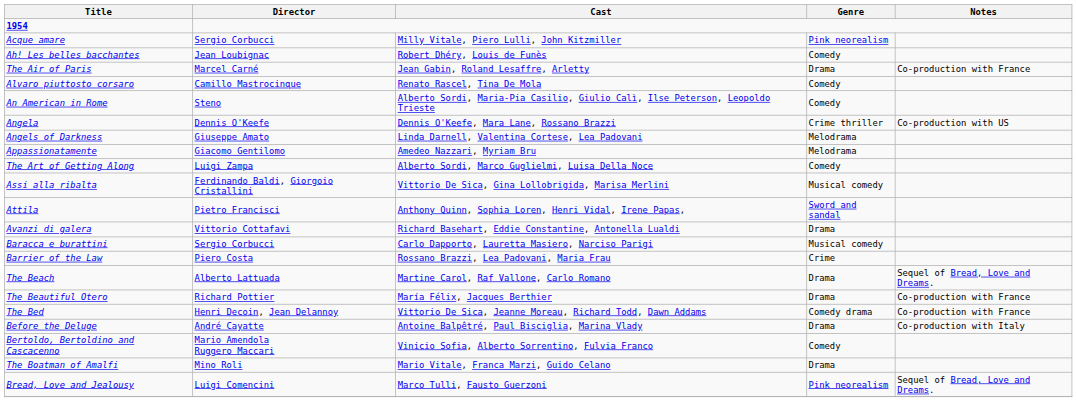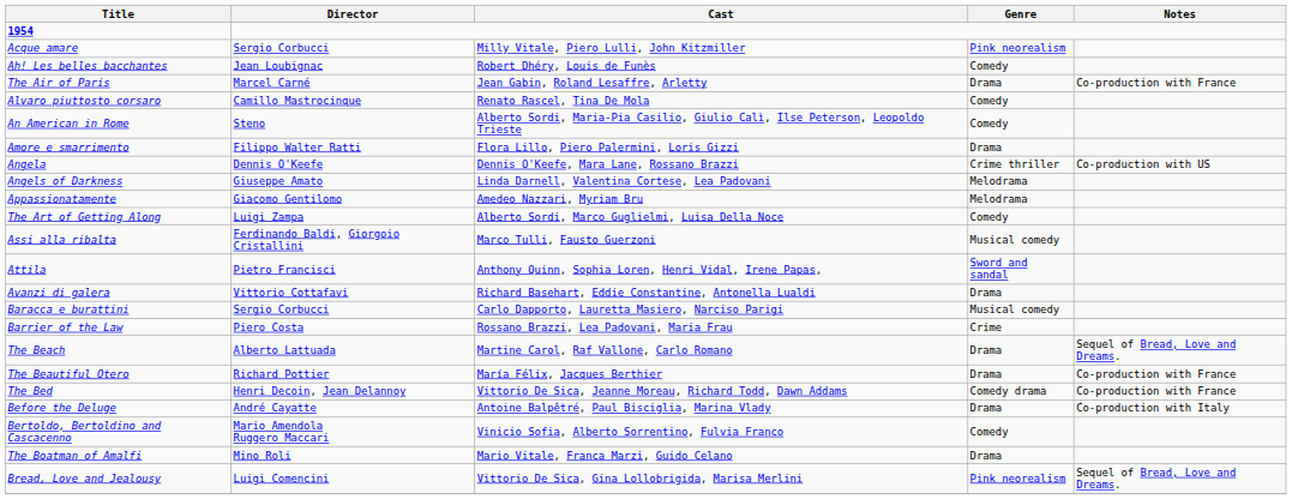 <table class="wikitable">
 <tr>
 <th>Title</th>
 <th>Director</th>
 <th>Cast</th>
 <th>Genre</th>
 <th>Notes</th>
 </tr>
 <tr>
 <td><strong><a href='#'>1954</a></strong></td>
 </tr>
 <tr>
 <td><em><a href='#'>Acque amare</a></em></td>
 <td><a href='#'>Sergio Corbucci</a></td>
 <td><a href='#'>Milly Vitale</a>, <a href='#'>Piero Lulli</a>, <a href='#'>John Kitzmiller</a></td>
 <td><a href='#'>Pink neorealism</a></td>
 <td></td>
 </tr>
 <tr>
 <td><em><a href='#'>Ah! Les belles bacchantes</a></em></td>
 <td><a href='#'>Jean Loubignac</a></td>
 <td><a href='#'>Robert Dhéry</a>, <a href='#'>Louis de Funès</a></td>
 <td>Comedy</td>
 <td></td>
 </tr>
 <tr>
 <td><em><a href='#'>The Air of Paris</a></em></td>
 <td><a href='#'>Marcel Carné</a></td>
 <td><a href='#'>Jean Gabin</a>, <a href='#'>Roland Lesaffre</a>, <a href='#'>Arletty</a></td>
 <td>Drama</td>
 <td>Co-production with France</td>
 </tr>
 <tr>
 <td><em><a href='#'>Alvaro piuttosto corsaro</a></em></td>
 <td><a href='#'>Camillo Mastrocinque</a></td>
 <td><a href='#'>Renato Rascel</a>, <a href='#'>Tina De Mola</a></td>
 <td>Comedy</td>
 <td></td>
 </tr>
 <tr>
 <td><em><a href='#'>An American in Rome</a></em></td>
 <td><a href='#'>Steno</a></td>
 <td><a href='#'>Alberto Sordi</a>, <a href='#'>Maria-Pia Casilio</a>, <a href='#'>Giulio Calì</a>, <a href='#'>Ilse Peterson</a>, <a href='#'>Leopoldo Trieste</a></td>
 <td>Comedy</td>
 <td></td>
 </tr>
 <tr>
+<td><em><a href='#'>Amore e smarrimento</a></em></td>
+<td><a href='#'>Filippo Walter Ratti</a></td>
+<td><a href='#'>Flora Lillo</a>, <a href='#'>Piero Palermini</a>, <a href='#'>Loris Gizzi</a></td>
+<td>Drama</td>
+<td></td>
+</tr>
+<tr>
 <td><em><a href='#'>Angela</a></em></td>
 <td><a href='#'>Dennis O'Keefe</a></td>
 <td><a href='#'>Dennis O'Keefe</a>, <a href='#'>Mara Lane</a>, <a href='#'>Rossano Brazzi</a></td>
 <td>Crime thriller</td>
 <td>Co-production with US</td>
 </tr>
 <tr>
 <td><em><a href='#'>Angels of Darkness</a></em></td>
 <td><a href='#'>Giuseppe Amato</a></td>
 <td><a href='#'>Linda Darnell</a>, <a href='#'>Valentina Cortese</a>, <a href='#'>Lea Padovani</a></td>
 <td>Melodrama</td>
 <td></td>
 </tr>
 <tr>
 <td><em><a href='#'>Appassionatamente</a></em></td>
 <td><a href='#'>Giacomo Gentilomo</a></td>
 <td><a href='#'>Amedeo Nazzari</a>, <a href='#'>Myriam Bru</a></td>
 <td>Melodrama</td>
 <td></td>
 </tr>
 <tr>
 <td><em><a href='#'>The Art of Getting Along</a></em></td>
 <td><a href='#'>Luigi Zampa</a></td>
 <td><a href='#'>Alberto Sordi</a>, <a href='#'>Marco Guglielmi</a>, <a href='#'>Luisa Della Noce</a></td>
 <td>Comedy</td>
 <td></td>
 </tr>
 <tr>
 <td><em><a href='#'>Assi alla ribalta</a></em></td>
 <td><a href='#'>Ferdinando Baldi</a>, <a href='#'>Giorgoio Cristallini</a></td>
-<td><a href='#'>Vittorio De Sica</a>, <a href='#'>Gina Lollobrigida</a>, <a href='#'>Marisa Merlini</a></td>
+<td><a href='#'>Marco Tulli</a>, <a href='#'>Fausto Guerzoni</a></td>
 <td>Musical comedy</td>
 <td></td>
 </tr>
 <tr>
 <td><em><a href='#'>Attila</a></em></td>
 <td><a href='#'>Pietro Francisci</a></td>
 <td><a href='#'>Anthony Quinn</a>, <a href='#'>Sophia Loren</a>, <a href='#'>Henri Vidal</a>, <a href='#'>Irene Papas</a>,</td>
 <td><a href='#'>Sword and sandal</a></td>
 <td></td>
 </tr>
 <tr>
 <td><em><a href='#'>Avanzi di galera</a></em></td>
 <td><a href='#'>Vittorio Cottafavi</a></td>
 <td><a href='#'>Richard Basehart</a>, <a href='#'>Eddie Constantine</a>, <a href='#'>Antonella Lualdi</a></td>
 <td>Drama</td>
 <td></td>
 </tr>
 <tr>
 <td><em><a href='#'>Baracca e burattini</a></em></td>
 <td><a href='#'>Sergio Corbucci</a></td>
 <td><a href='#'>Carlo Dapporto</a>, <a href='#'>Lauretta Masiero</a>, <a href='#'>Narciso Parigi</a></td>
 <td>Musical comedy</td>
 <td></td>
 </tr>
 <tr>
 <td><em><a href='#'>Barrier of the Law</a></em></td>
 <td><a href='#'>Piero Costa</a></td>
 <td><a href='#'>Rossano Brazzi</a>, <a href='#'>Lea Padovani</a>, <a href='#'>Maria Frau</a></td>
 <td>Crime</td>
 <td></td>
 </tr>
 <tr>
 <td><em><a href='#'>The Beach</a></em></td>
 <td><a href='#'>Alberto Lattuada</a></td>
 <td><a href='#'>Martine Carol</a>, <a href='#'>Raf Vallone</a>, <a href='#'>Carlo Romano</a></td>
 <td>Drama</td>
 <td>Sequel of <a href='#'>Bread, Love and Dreams</a>.</td>
 </tr>
 <tr>
 <td><em><a href='#'>The Beautiful Otero</a></em></td>
 <td><a href='#'>Richard Pottier</a></td>
 <td><a href='#'>María Félix</a>, <a href='#'>Jacques Berthier</a></td>
 <td>Drama</td>
 <td>Co-production with France</td>
 </tr>
 <tr>
 <td><em><a href='#'>The Bed</a></em></td>
 <td><a href='#'>Henri Decoin</a>, <a href='#'>Jean Delannoy</a></td>
 <td><a href='#'>Vittorio De Sica</a>, <a href='#'>Jeanne Moreau</a>, <a href='#'>Richard Todd</a>, <a href='#'>Dawn Addams</a></td>
 <td>Comedy drama</td>
 <td>Co-production with France</td>
 </tr>
 <tr>
 <td><em><a href='#'>Before the Deluge</a></em></td>
 <td><a href='#'>André Cayatte</a></td>
 <td><a href='#'>Antoine Balpêtré</a>, <a href='#'>Paul Bisciglia</a>, <a href='#'>Marina Vlady</a></td>
 <td>Drama</td>
 <td>Co-production with Italy</td>
 </tr>
 <tr>
 <td><em><a href='#'>Bertoldo, Bertoldino and Cascacenno</a></em></td>
 <td><a href='#'>Mario Amendola</a> <br> <a href='#'>Ruggero Maccari</a></td>
 <td><a href='#'>Vinicio Sofia</a>, <a href='#'>Alberto Sorrentino</a>, <a href='#'>Fulvia Franco</a></td>
 <td>Comedy</td>
 <td></td>
 </tr>
 <tr>
 <td><em><a href='#'>The Boatman of Amalfi</a></em></td>
 <td><a href='#'>Mino Roli</a></td>
 <td><a href='#'>Mario Vitale</a>, <a href='#'>Franca Marzi</a>, <a href='#'>Guido Celano</a></td>
 <td>Drama</td>
 <td></td>
 </tr>
 <tr>
 <td><em><a href='#'>Bread, Love and Jealousy</a></em></td>
 <td><a href='#'>Luigi Comencini</a></td>
-<td><a href='#'>Marco Tulli</a>, <a href='#'>Fausto Guerzoni</a></td>
+<td><a href='#'>Vittorio De Sica</a>, <a href='#'>Gina Lollobrigida</a>, <a href='#'>Marisa Merlini</a></td>
 <td><a href='#'>Pink neorealism</a></td>
 <td>Sequel of <a href='#'>Bread, Love and Dreams</a>.</td>
 </tr>
 <tr>
 </tr>
 </table>
